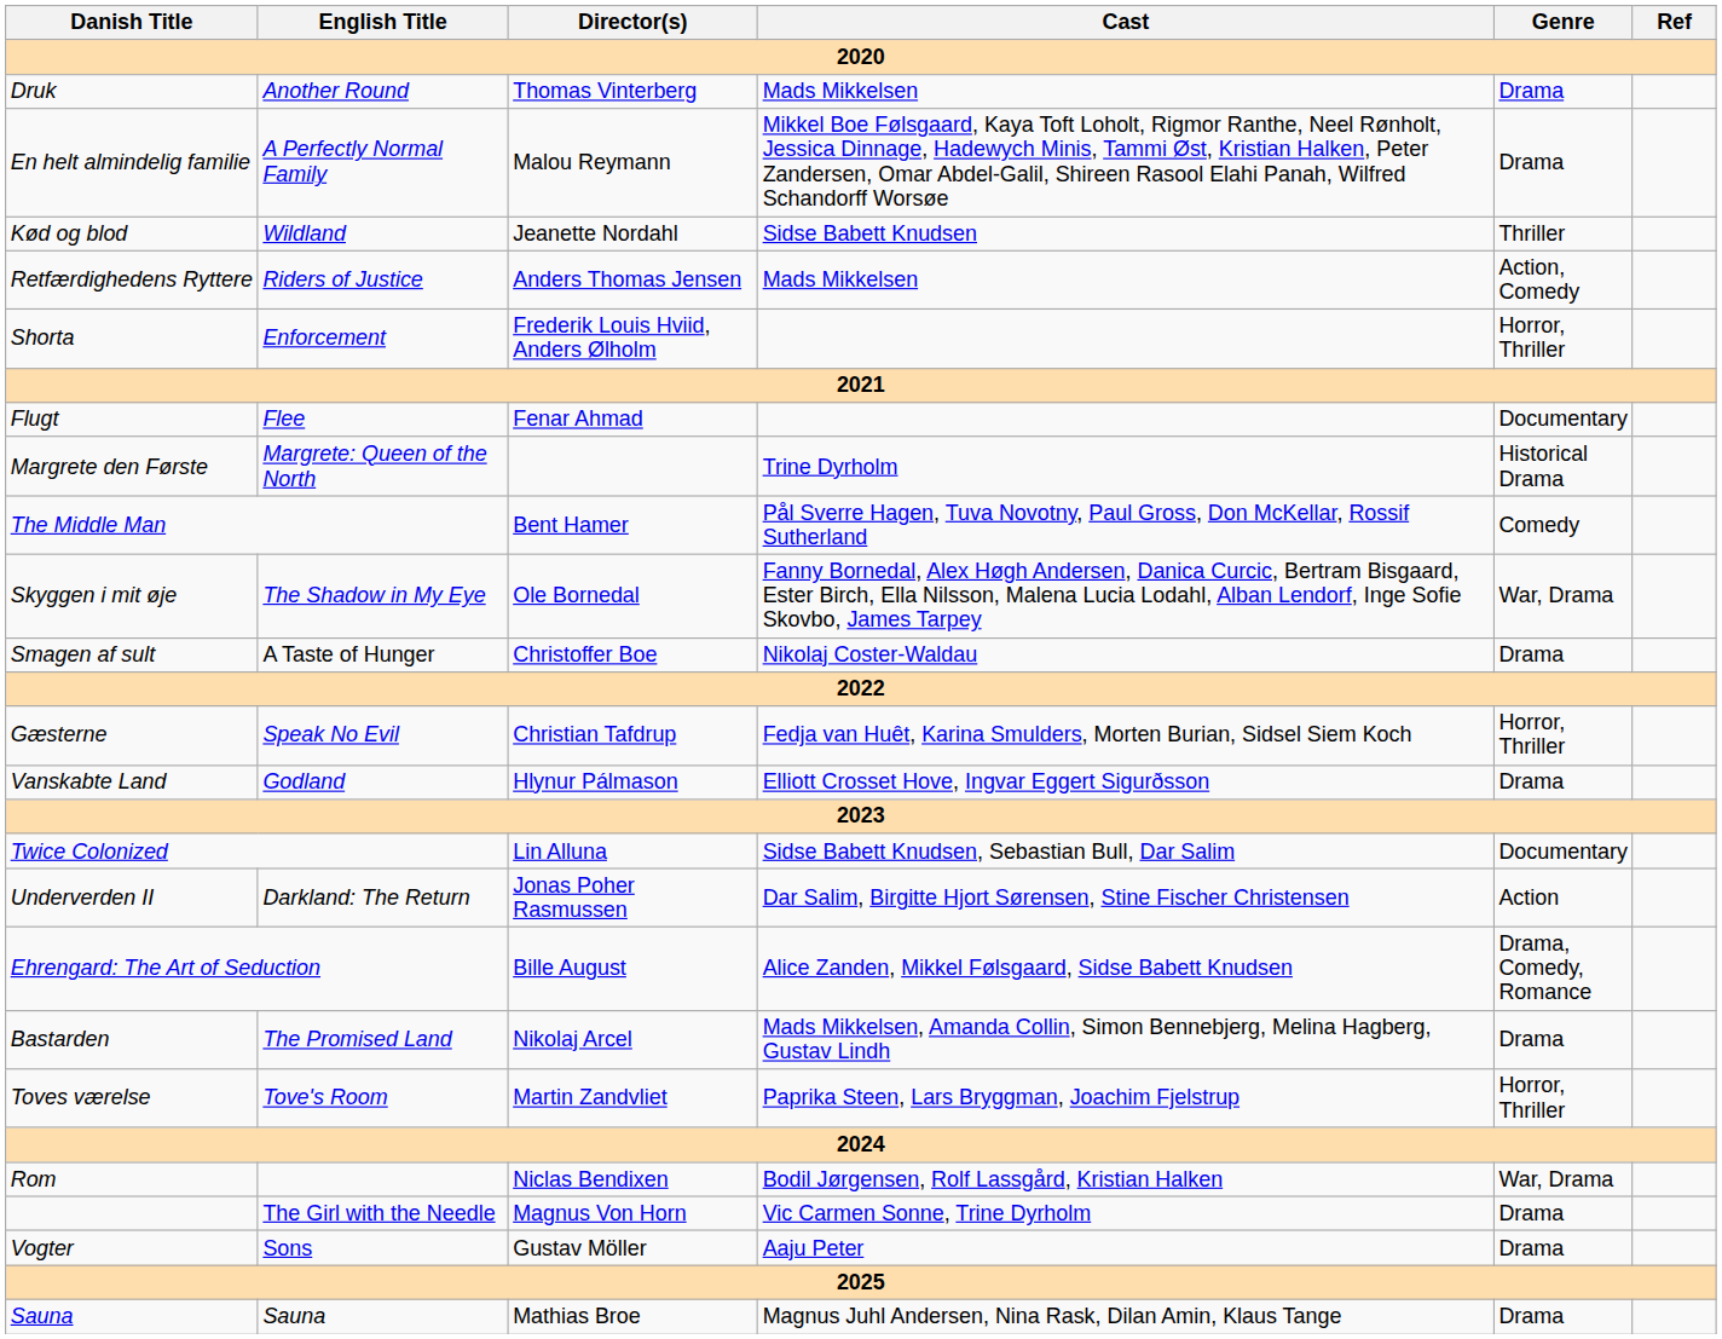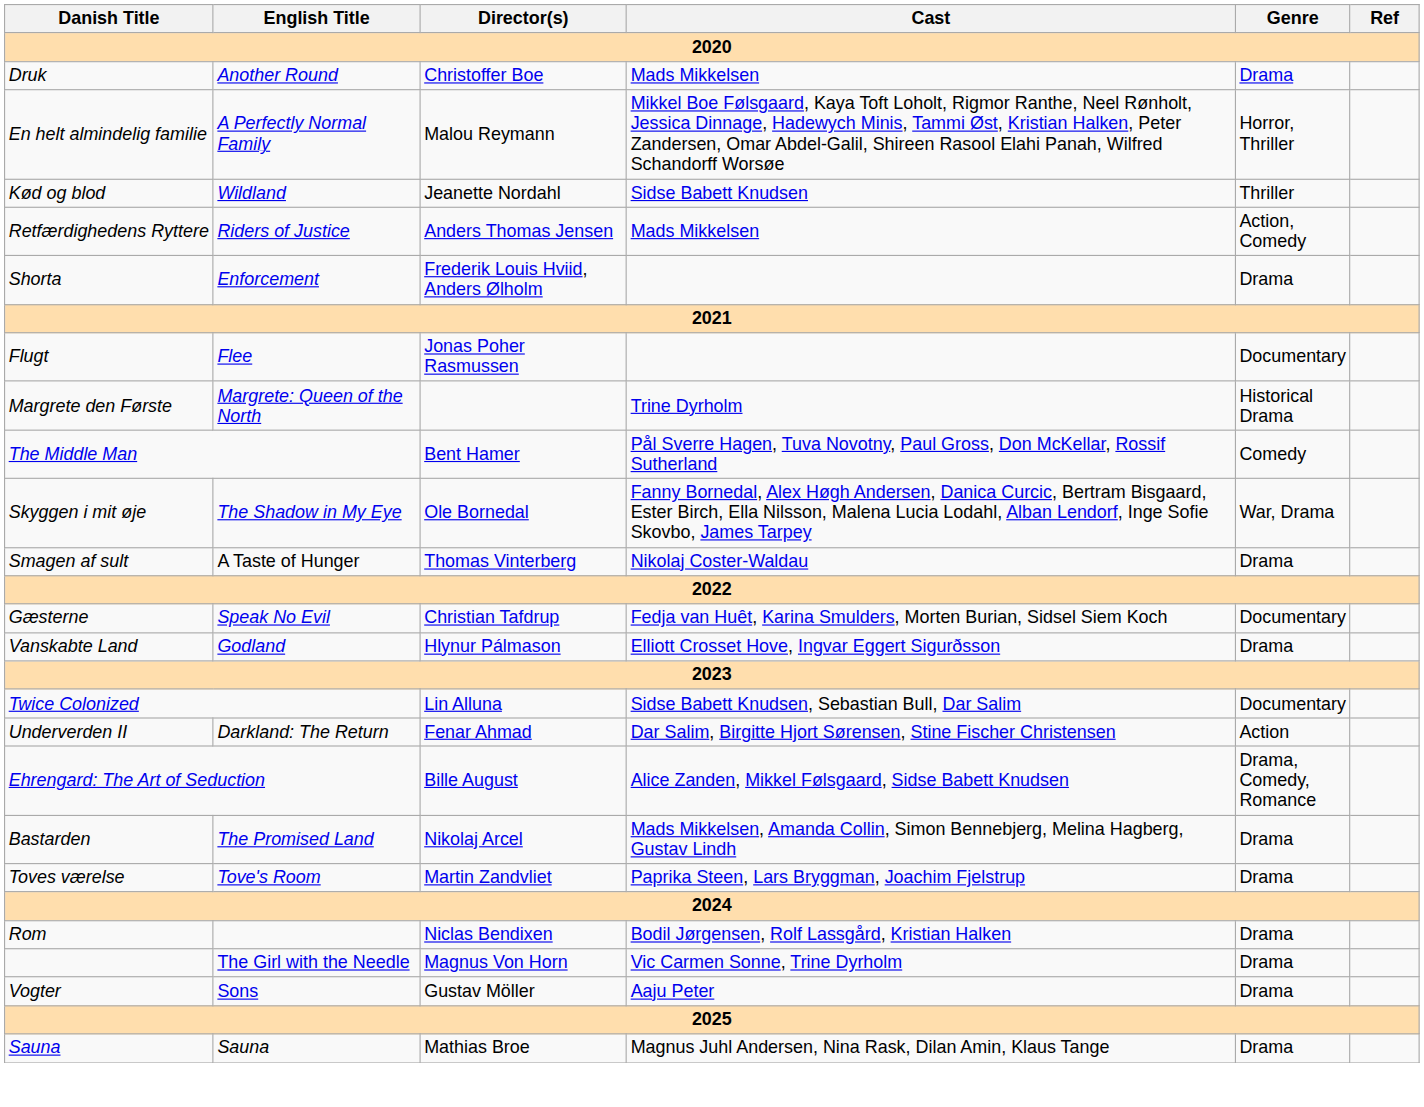 <table class="wikitable" width= "100%">
 <tr>
 <th width=15%>Danish Title</th>
 <th width=15%>English Title</th>
 <th width=15%>Director(s)</th>
 <th width=45%>Cast</th>
 <th width=5%>Genre</th>
 <th width=5%>Ref</th>
 </tr>
 <tr>
 <td colspan="7" style="text-align:center; background:#ffdead;"><strong>2020</strong></td>
 </tr>
 <tr>
 <td><em>Druk</em></td>
 <td><em><a href='#'>Another Round</a></em></td>
-<td><a href='#'>Thomas Vinterberg</a></td>
+<td><a href='#'>Christoffer Boe</a></td>
 <td><a href='#'>Mads Mikkelsen</a></td>
 <td><a href='#'>Drama</a></td>
 <td></td>
 </tr>
 <tr>
 <td><em>En helt almindelig familie</em></td>
 <td><em><a href='#'>A Perfectly Normal Family</a></em></td>
 <td>Malou Reymann</td>
 <td><a href='#'>Mikkel Boe Følsgaard</a>, Kaya Toft Loholt, Rigmor Ranthe, Neel Rønholt, <a href='#'>Jessica Dinnage</a>, <a href='#'>Hadewych Minis</a>, <a href='#'>Tammi Øst</a>, <a href='#'>Kristian Halken</a>, Peter Zandersen, Omar Abdel-Galil, Shireen Rasool Elahi Panah, Wilfred Schandorff Worsøe</td>
-<td>Drama</td>
+<td>Horror, Thriller</td>
 <td></td>
 </tr>
 <tr>
 <td><em>Kød og blod</em></td>
 <td><em><a href='#'>Wildland</a></em></td>
 <td>Jeanette Nordahl</td>
 <td><a href='#'>Sidse Babett Knudsen</a></td>
 <td>Thriller</td>
 <td></td>
 </tr>
 <tr>
 <td><em>Retfærdighedens Ryttere</em></td>
 <td><em><a href='#'>Riders of Justice</a></em></td>
 <td><a href='#'>Anders Thomas Jensen</a></td>
 <td><a href='#'>Mads Mikkelsen</a></td>
 <td>Action, Comedy</td>
 <td></td>
 </tr>
 <tr>
 <td><em>Shorta</em></td>
 <td><em><a href='#'>Enforcement</a></em></td>
 <td><a href='#'>Frederik Louis Hviid</a>, <a href='#'>Anders Ølholm</a></td>
 <td></td>
-<td>Horror, Thriller</td>
+<td>Drama</td>
 <td></td>
 </tr>
 <tr>
 <td colspan="7" style="text-align:center; background:#ffdead;"><strong>2021</strong></td>
 </tr>
 <tr>
 <td><em>Flugt</em></td>
 <td><em><a href='#'>Flee</a></em></td>
-<td><a href='#'>Fenar Ahmad</a></td>
+<td><a href='#'>Jonas Poher Rasmussen</a></td>
 <td></td>
 <td>Documentary</td>
 <td></td>
 </tr>
 <tr>
 <td><em>Margrete den Første</em></td>
 <td><em><a href='#'>Margrete: Queen of the North</a></em></td>
 <td></td>
 <td><a href='#'>Trine Dyrholm</a></td>
 <td>Historical Drama</td>
 <td></td>
 </tr>
 <tr>
 <td colspan=2><em><a href='#'>The Middle Man</a></em></td>
 <td><a href='#'>Bent Hamer</a></td>
 <td><a href='#'>Pål Sverre Hagen</a>, <a href='#'>Tuva Novotny</a>, <a href='#'>Paul Gross</a>, <a href='#'>Don McKellar</a>, <a href='#'>Rossif Sutherland</a></td>
 <td>Comedy</td>
 <td></td>
 </tr>
 <tr>
 <td><em>Skyggen i mit øje</em></td>
 <td><em><a href='#'>The Shadow in My Eye</a></em></td>
 <td><a href='#'>Ole Bornedal</a></td>
 <td><a href='#'>Fanny Bornedal</a>, <a href='#'>Alex Høgh Andersen</a>, <a href='#'>Danica Curcic</a>, Bertram Bisgaard, Ester Birch, Ella Nilsson, Malena Lucia Lodahl, <a href='#'>Alban Lendorf</a>, Inge Sofie Skovbo, <a href='#'>James Tarpey</a></td>
 <td>War, Drama</td>
 <td></td>
 </tr>
 <tr>
 <td><em>Smagen af sult</em></td>
 <td>A Taste of Hunger</td>
-<td><a href='#'>Christoffer Boe</a></td>
+<td><a href='#'>Thomas Vinterberg</a></td>
 <td><a href='#'>Nikolaj Coster-Waldau</a></td>
 <td>Drama</td>
 <td></td>
 </tr>
 <tr>
 <td colspan="7" style="text-align:center; background:#ffdead;"><strong>2022</strong></td>
 </tr>
 <tr>
 <td><em>Gæsterne</em></td>
 <td><em><a href='#'>Speak No Evil</a></em></td>
 <td><a href='#'>Christian Tafdrup</a></td>
 <td><a href='#'>Fedja van Huêt</a>, <a href='#'>Karina Smulders</a>, Morten Burian, Sidsel Siem Koch</td>
-<td>Horror, Thriller</td>
+<td>Documentary</td>
 <td></td>
 </tr>
 <tr>
 <td><em>Vanskabte Land</em></td>
 <td><em><a href='#'>Godland</a></em></td>
 <td><a href='#'>Hlynur Pálmason</a></td>
 <td><a href='#'>Elliott Crosset Hove</a>, <a href='#'>Ingvar Eggert Sigurðsson</a></td>
 <td>Drama</td>
 <td></td>
 </tr>
 <tr>
 <td colspan="7" style="text-align:center; background:#ffdead;"><strong>2023</strong></td>
 </tr>
 <tr>
 <td colspan=2><em><a href='#'>Twice Colonized</a></em></td>
 <td><a href='#'>Lin Alluna</a></td>
 <td><a href='#'>Sidse Babett Knudsen</a>, Sebastian Bull, <a href='#'>Dar Salim</a></td>
 <td>Documentary</td>
 <td></td>
 </tr>
 <tr>
 <td><em>Underverden II</em></td>
 <td><em>Darkland: The Return</em></td>
-<td><a href='#'>Jonas Poher Rasmussen</a></td>
+<td><a href='#'>Fenar Ahmad</a></td>
 <td><a href='#'>Dar Salim</a>, <a href='#'>Birgitte Hjort Sørensen</a>, <a href='#'>Stine Fischer Christensen</a></td>
 <td>Action</td>
 <td></td>
 </tr>
 <tr>
 <td colspan=2><em><a href='#'>Ehrengard: The Art of Seduction</a></em></td>
 <td><a href='#'>Bille August</a></td>
 <td><a href='#'>Alice Zanden</a>, <a href='#'>Mikkel Følsgaard</a>, <a href='#'>Sidse Babett Knudsen</a></td>
 <td>Drama, Comedy, Romance</td>
 <td></td>
 </tr>
 <tr>
 <td><em>Bastarden</em></td>
 <td><em><a href='#'>The Promised Land</a></em></td>
 <td><a href='#'>Nikolaj Arcel</a></td>
 <td><a href='#'>Mads Mikkelsen</a>, <a href='#'>Amanda Collin</a>, Simon Bennebjerg, Melina Hagberg, <a href='#'>Gustav Lindh</a></td>
 <td>Drama</td>
 <td></td>
 </tr>
 <tr>
 <td><em>Toves værelse</em></td>
 <td><em><a href='#'>Tove's Room</a></em></td>
 <td><a href='#'>Martin Zandvliet</a></td>
 <td><a href='#'>Paprika Steen</a>, <a href='#'>Lars Bryggman</a>, <a href='#'>Joachim Fjelstrup</a></td>
-<td>Horror, Thriller</td>
+<td>Drama</td>
 <td></td>
 </tr>
 <tr>
 <td colspan="7" style="text-align:center; background:#ffdead;"><strong>2024</strong></td>
 </tr>
 <tr>
 <td><em>Rom</em></td>
 <td></td>
 <td><a href='#'>Niclas Bendixen</a></td>
 <td><a href='#'>Bodil Jørgensen</a>, <a href='#'>Rolf Lassgård</a>, <a href='#'>Kristian Halken</a></td>
-<td>War, Drama</td>
+<td>Drama</td>
 <td></td>
 </tr>
 <tr>
 <td></td>
 <td><a href='#'>The Girl with the Needle</a></td>
 <td><a href='#'>Magnus Von Horn</a></td>
 <td><a href='#'>Vic Carmen Sonne</a>, <a href='#'>Trine Dyrholm</a></td>
 <td>Drama</td>
 <td></td>
 </tr>
 <tr>
 <td><em>Vogter</em></td>
 <td><a href='#'>Sons</a></td>
 <td>Gustav Möller</td>
 <td><a href='#'>Aaju Peter</a></td>
 <td>Drama</td>
 <td></td>
 </tr>
 <tr>
 <td colspan="7" style="text-align:center; background:#ffdead;"><strong>2025</strong></td>
 </tr>
 <tr>
 <td><em><a href='#'>Sauna</a></em></td>
 <td><em>Sauna</em></td>
 <td>Mathias Broe</td>
 <td>Magnus Juhl Andersen, Nina Rask, Dilan Amin, Klaus Tange</td>
 <td>Drama</td>
 <td></td>
 </tr>
 </table>
